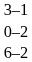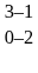 <table cellspacing=1 width=70%>
 <tr>
 <th width=25%></th>
 <th width=30%></th>
 <th width=15%></th>
 <th width=30%></th>
 </tr>
 <tr>
 <td></td>
 <td align=right></td>
 <td align=center>3–1</td>
 <td></td>
 </tr>
 <tr>
 <td></td>
 <td align=right></td>
 <td align=center>0–2</td>
 <td></td>
 </tr>
-<tr>
-<td></td>
-<td align=right></td>
-<td align=center>6–2</td>
-<td></td>
-</tr>
 </table>
